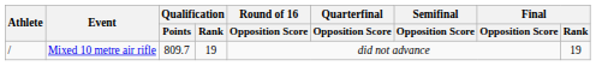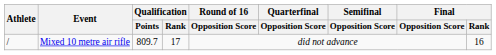 <table class="wikitable" style="text-align:center; font-size:90%">
 <tr>
 <th rowspan="2">Athlete</th>
 <th rowspan="2">Event</th>
 <th colspan="2">Qualification</th>
 <th>Round of 16</th>
 <th>Quarterfinal</th>
 <th>Semifinal</th>
 <th colspan="2">Final</th>
 </tr>
 <tr style="font-size:95%">
 <th>Points</th>
 <th>Rank</th>
 <th>Opposition Score</th>
 <th>Opposition Score</th>
 <th>Opposition Score</th>
 <th>Opposition Score</th>
 <th>Rank</th>
 </tr>
 <tr>
 <td align=left> /<br></td>
 <td><a href='#'>Mixed 10 metre air rifle</a></td>
 <td>809.7</td>
-<td>19</td>
+<td>17</td>
 <td colspan=4><em>did not advance</em></td>
-<td>19</td>
+<td>16</td>
 </tr>
 </table>
